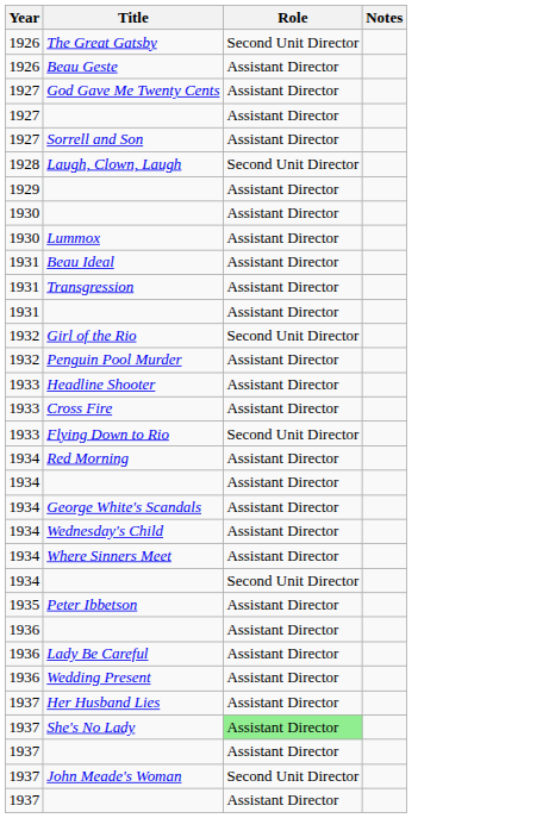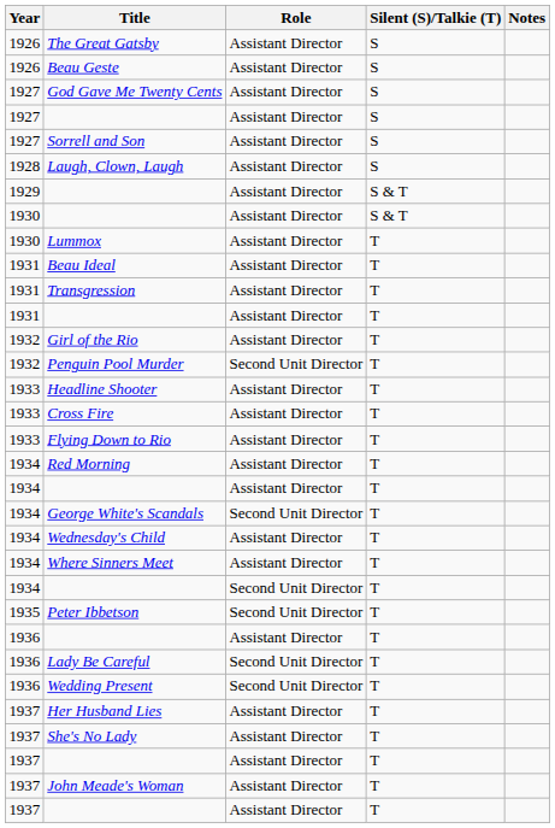 <table class="wikitable sortable">
 <tr>
 <th>Year</th>
 <th>Title</th>
 <th>Role</th>
+<th>Silent (S)/Talkie (T)</th>
 <th>Notes</th>
 </tr>
 <tr>
 <td>1926</td>
 <td><em><a href='#'>The Great Gatsby</a></em></td>
-<td>Second Unit Director</td>
+<td>Assistant Director</td>
+<td>S</td>
 <td></td>
 </tr>
 <tr>
 <td>1926</td>
 <td><em><a href='#'>Beau Geste</a></em></td>
 <td>Assistant Director</td>
+<td>S</td>
 <td></td>
 </tr>
 <tr>
 <td>1927</td>
 <td><em><a href='#'>God Gave Me Twenty Cents</a></em></td>
 <td>Assistant Director</td>
+<td>S</td>
 <td></td>
 </tr>
 <tr>
 <td>1927</td>
 <td><em></em></td>
 <td>Assistant Director</td>
+<td>S</td>
 <td></td>
 </tr>
 <tr>
 <td>1927</td>
 <td><em><a href='#'>Sorrell and Son</a></em></td>
 <td>Assistant Director</td>
+<td>S</td>
 <td></td>
 </tr>
 <tr>
 <td>1928</td>
 <td><em><a href='#'>Laugh, Clown, Laugh</a></em></td>
-<td>Second Unit Director</td>
+<td>Assistant Director</td>
+<td>S</td>
 <td></td>
 </tr>
 <tr>
 <td>1929</td>
 <td><em></em></td>
 <td>Assistant Director</td>
+<td>S & T</td>
 <td></td>
 </tr>
 <tr>
 <td>1930</td>
 <td><em></em></td>
 <td>Assistant Director</td>
+<td>S & T</td>
 <td></td>
 </tr>
 <tr>
 <td>1930</td>
 <td><em><a href='#'>Lummox</a></em></td>
 <td>Assistant Director</td>
+<td>T</td>
 <td></td>
 </tr>
 <tr>
 <td>1931</td>
 <td><em><a href='#'>Beau Ideal</a></em></td>
 <td>Assistant Director</td>
+<td>T</td>
 <td></td>
 </tr>
 <tr>
 <td>1931</td>
 <td><em><a href='#'>Transgression</a></em></td>
 <td>Assistant Director</td>
+<td>T</td>
 <td></td>
 </tr>
 <tr>
 <td>1931</td>
 <td><em></em></td>
 <td>Assistant Director</td>
+<td>T</td>
 <td></td>
 </tr>
 <tr>
 <td>1932</td>
 <td><em><a href='#'>Girl of the Rio</a></em></td>
-<td>Second Unit Director</td>
+<td>Assistant Director</td>
+<td>T</td>
 <td></td>
 </tr>
 <tr>
 <td>1932</td>
 <td><em><a href='#'>Penguin Pool Murder</a></em></td>
-<td>Assistant Director</td>
+<td>Second Unit Director</td>
+<td>T</td>
 <td></td>
 </tr>
 <tr>
 <td>1933</td>
 <td><em><a href='#'>Headline Shooter</a></em></td>
 <td>Assistant Director</td>
+<td>T</td>
 <td></td>
 </tr>
 <tr>
 <td>1933</td>
 <td><em><a href='#'>Cross Fire</a></em></td>
 <td>Assistant Director</td>
+<td>T</td>
 <td></td>
 </tr>
 <tr>
 <td>1933</td>
 <td><em><a href='#'>Flying Down to Rio</a></em></td>
-<td>Second Unit Director</td>
+<td>Assistant Director</td>
+<td>T</td>
 <td></td>
 </tr>
 <tr>
 <td>1934</td>
 <td><em><a href='#'>Red Morning</a></em></td>
 <td>Assistant Director</td>
+<td>T</td>
 <td></td>
 </tr>
 <tr>
 <td>1934</td>
 <td><em></em></td>
 <td>Assistant Director</td>
+<td>T</td>
 <td></td>
 </tr>
 <tr>
 <td>1934</td>
 <td><em><a href='#'>George White's Scandals</a></em></td>
-<td>Assistant Director</td>
+<td>Second Unit Director</td>
+<td>T</td>
 <td></td>
 </tr>
 <tr>
 <td>1934</td>
 <td><em><a href='#'>Wednesday's Child</a></em></td>
 <td>Assistant Director</td>
+<td>T</td>
 <td></td>
 </tr>
 <tr>
 <td>1934</td>
 <td><em><a href='#'>Where Sinners Meet</a></em></td>
 <td>Assistant Director</td>
+<td>T</td>
 <td></td>
 </tr>
 <tr>
 <td>1934</td>
 <td><em></em></td>
 <td>Second Unit Director</td>
+<td>T</td>
 <td></td>
 </tr>
 <tr>
 <td>1935</td>
 <td><em><a href='#'>Peter Ibbetson</a></em></td>
-<td>Assistant Director</td>
+<td>Second Unit Director</td>
+<td>T</td>
 <td></td>
 </tr>
 <tr>
 <td>1936</td>
 <td><em></em></td>
 <td>Assistant Director</td>
+<td>T</td>
 <td></td>
 </tr>
 <tr>
 <td>1936</td>
 <td><em><a href='#'>Lady Be Careful</a></em></td>
-<td>Assistant Director</td>
+<td>Second Unit Director</td>
+<td>T</td>
 <td></td>
 </tr>
 <tr>
 <td>1936</td>
 <td><em><a href='#'>Wedding Present</a></em></td>
-<td>Assistant Director</td>
+<td>Second Unit Director</td>
+<td>T</td>
 <td></td>
 </tr>
 <tr>
 <td>1937</td>
 <td><em><a href='#'>Her Husband Lies</a></em></td>
 <td>Assistant Director</td>
+<td>T</td>
 <td></td>
 </tr>
 <tr>
 <td>1937</td>
 <td><em><a href='#'>She's No Lady</a></em></td>
-<td style="background: lightgreen;">Assistant Director</td>
+<td>Assistant Director</td>
+<td>T</td>
 <td></td>
 </tr>
 <tr>
 <td>1937</td>
 <td><em></em></td>
 <td>Assistant Director</td>
+<td>T</td>
 <td></td>
 </tr>
 <tr>
 <td>1937</td>
 <td><em><a href='#'>John Meade's Woman</a></em></td>
-<td>Second Unit Director</td>
+<td>Assistant Director</td>
+<td>T</td>
 <td></td>
 </tr>
 <tr>
 <td>1937</td>
 <td><em></em></td>
 <td>Assistant Director</td>
+<td>T</td>
 <td></td>
 </tr>
 </table>
